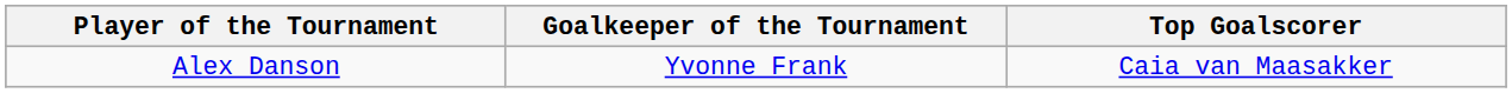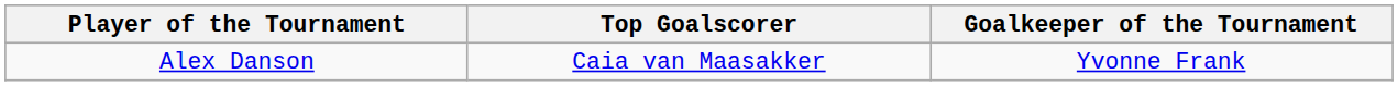 <table class=wikitable style="margin:auto; text-align:center">
 <tr>
 <th style="width: 250px;">Player of the Tournament</th>
+<th style="width: 250px;">Top Goalscorer</th>
 <th style="width: 250px;">Goalkeeper of the Tournament</th>
-<th style="width: 250px;">Top Goalscorer</th>
 </tr>
 <tr>
 <td> <a href='#'>Alex Danson</a></td>
+<td> <a href='#'>Caia van Maasakker</a></td>
 <td> <a href='#'>Yvonne Frank</a></td>
-<td> <a href='#'>Caia van Maasakker</a></td>
 </tr>
 </table>
